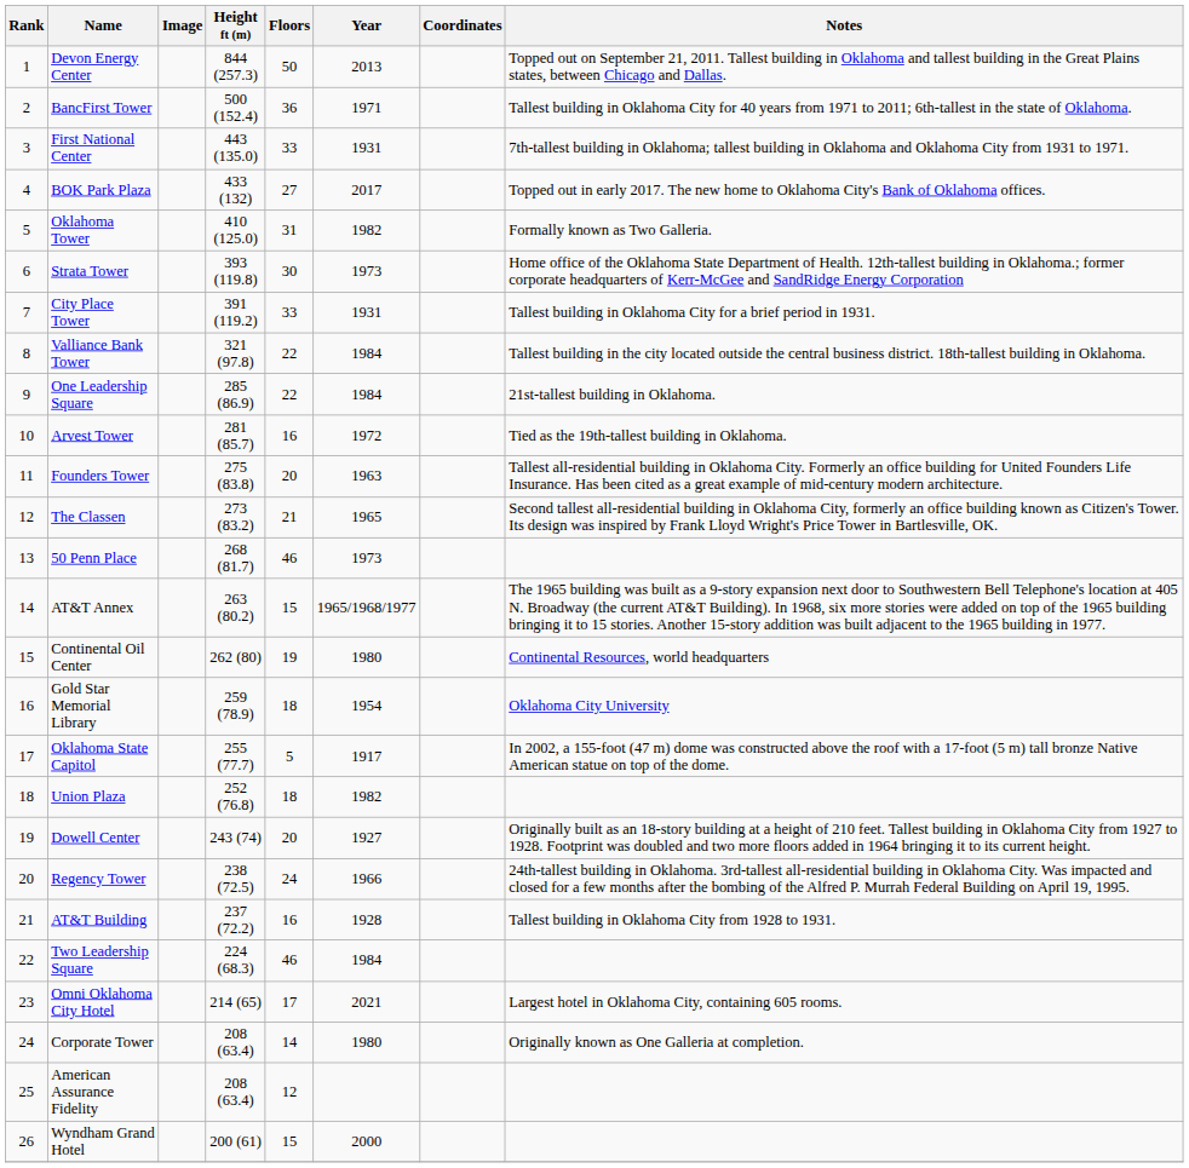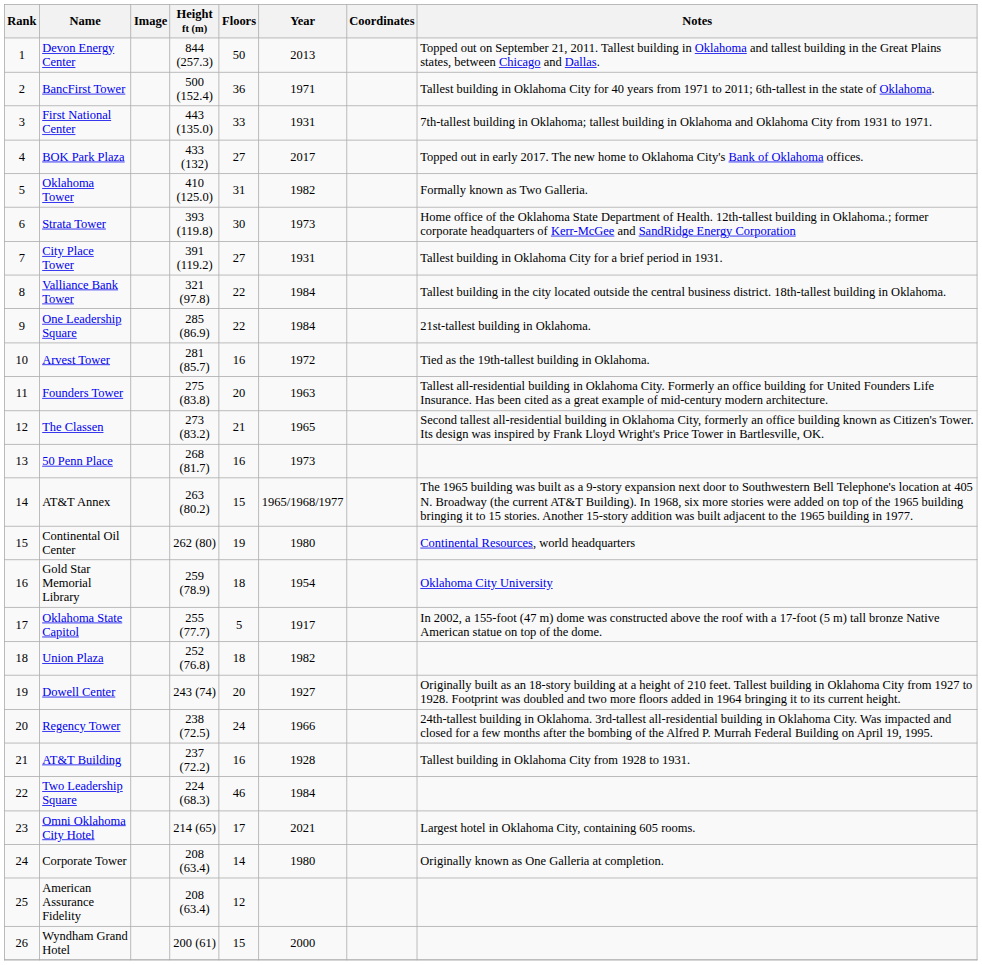 <table class="wikitable sortable" style="text-align:center">
 <tr>
 <th>Rank</th>
 <th>Name</th>
 <th>Image</th>
 <th width=0%>Height<br><small>ft (m)</small></th>
 <th width=0%>Floors</th>
 <th width=0%>Year</th>
 <th>Coordinates</th>
 <th class="unsortable">Notes</th>
 </tr>
 <tr>
 <td>1</td>
 <td align=left><a href='#'>Devon Energy Center</a></td>
 <td></td>
 <td>844 (257.3)</td>
 <td>50</td>
 <td>2013</td>
 <td></td>
 <td align=left>Topped out on September 21, 2011. Tallest building in <a href='#'>Oklahoma</a> and tallest building in the Great Plains states, between <a href='#'>Chicago</a> and <a href='#'>Dallas</a>.</td>
 </tr>
 <tr>
 <td>2</td>
 <td align=left><a href='#'>BancFirst Tower</a></td>
 <td></td>
 <td>500 (152.4)</td>
 <td>36</td>
 <td>1971</td>
 <td></td>
 <td align=left>Tallest building in Oklahoma City for 40 years from 1971 to 2011; 6th-tallest in the state of <a href='#'>Oklahoma</a>.</td>
 </tr>
 <tr>
 <td>3</td>
 <td align=left><a href='#'>First National Center</a></td>
 <td></td>
 <td>443 (135.0)</td>
 <td>33</td>
 <td>1931</td>
 <td></td>
 <td align=left>7th-tallest building in Oklahoma; tallest building in Oklahoma and Oklahoma City from 1931 to 1971.</td>
 </tr>
 <tr>
 <td>4</td>
 <td align=left><a href='#'>BOK Park Plaza</a></td>
 <td></td>
 <td>433 (132)</td>
 <td>27</td>
 <td>2017</td>
 <td></td>
 <td align=left>Topped out in early 2017. The new home to Oklahoma City's <a href='#'>Bank of Oklahoma</a> offices.</td>
 </tr>
 <tr>
 <td>5</td>
 <td align=left><a href='#'>Oklahoma Tower</a></td>
 <td></td>
 <td>410 (125.0)</td>
 <td>31</td>
 <td>1982</td>
 <td></td>
 <td align=left>Formally known as Two Galleria.</td>
 </tr>
 <tr>
 <td>6</td>
 <td align=left><a href='#'>Strata Tower</a></td>
 <td></td>
 <td>393 (119.8)</td>
 <td>30</td>
 <td>1973</td>
 <td></td>
 <td align=left>Home office of the Oklahoma State Department of Health. 12th-tallest building in Oklahoma.; former corporate headquarters of <a href='#'>Kerr-McGee</a> and <a href='#'>SandRidge Energy Corporation</a></td>
 </tr>
 <tr>
 <td>7</td>
 <td align=left><a href='#'>City Place Tower</a></td>
 <td></td>
 <td>391 (119.2)</td>
-<td>33</td>
+<td>27</td>
 <td>1931</td>
 <td></td>
 <td align=left>Tallest building in Oklahoma City for a brief period in 1931.</td>
 </tr>
 <tr>
 <td>8</td>
 <td align=left><a href='#'>Valliance Bank Tower</a></td>
 <td></td>
 <td>321 (97.8)</td>
 <td>22</td>
 <td>1984</td>
 <td></td>
 <td align=left>Tallest building in the city located outside the central business district. 18th-tallest building in Oklahoma.</td>
 </tr>
 <tr>
 <td>9</td>
 <td align=left><a href='#'>One Leadership Square</a></td>
 <td></td>
 <td>285 (86.9)</td>
 <td>22</td>
 <td>1984</td>
 <td></td>
 <td align=left>21st-tallest building in Oklahoma.</td>
 </tr>
 <tr>
 <td>10</td>
 <td align=left><a href='#'>Arvest Tower</a></td>
 <td></td>
 <td>281 (85.7)</td>
 <td>16</td>
 <td>1972</td>
 <td></td>
 <td align=left>Tied as the 19th-tallest building in Oklahoma.</td>
 </tr>
 <tr>
 <td>11</td>
 <td align=left><a href='#'>Founders Tower</a></td>
 <td></td>
 <td>275 (83.8)</td>
 <td>20</td>
 <td>1963</td>
 <td></td>
 <td align=left>Tallest all-residential building in Oklahoma City. Formerly an office building for United Founders Life Insurance. Has been cited as a great example of mid-century modern architecture.</td>
 </tr>
 <tr>
 <td>12</td>
 <td align=left><a href='#'>The Classen</a></td>
 <td></td>
 <td>273 (83.2)</td>
 <td>21</td>
 <td>1965</td>
 <td></td>
 <td align=left>Second tallest all-residential building in Oklahoma City, formerly an office building known as Citizen's Tower. Its design was inspired by Frank Lloyd Wright's Price Tower in Bartlesville, OK.</td>
 </tr>
 <tr>
 <td>13</td>
 <td align=left><a href='#'>50 Penn Place</a></td>
 <td></td>
 <td>268 (81.7)</td>
-<td>46</td>
+<td>16</td>
 <td>1973</td>
 <td></td>
 <td align=left></td>
 </tr>
 <tr>
 <td>14</td>
 <td align=left>AT&T Annex</td>
 <td></td>
 <td>263 (80.2)</td>
 <td>15</td>
 <td>1965/1968/1977</td>
 <td></td>
 <td align=left>The 1965 building was built as a 9-story expansion next door to Southwestern Bell Telephone's location at 405 N. Broadway (the current AT&T Building). In 1968, six more stories were added on top of the 1965 building bringing it to 15 stories. Another 15-story addition was built adjacent to the 1965 building in 1977.</td>
 </tr>
 <tr>
 <td>15</td>
 <td align=left>Continental Oil Center</td>
 <td></td>
 <td>262 (80)</td>
 <td>19</td>
 <td>1980</td>
 <td></td>
 <td align=left><a href='#'>Continental Resources</a>, world headquarters </td>
 </tr>
 <tr>
 <td>16</td>
 <td align=left>Gold Star Memorial Library</td>
 <td></td>
 <td>259 (78.9)</td>
 <td>18</td>
 <td>1954</td>
 <td></td>
 <td align=left><a href='#'>Oklahoma City University</a></td>
 </tr>
 <tr>
 <td>17</td>
 <td align=left><a href='#'>Oklahoma State Capitol</a></td>
 <td></td>
 <td>255 (77.7)</td>
 <td>5</td>
 <td>1917</td>
 <td></td>
 <td align=left>In 2002, a 155-foot (47 m) dome was constructed above the roof with a 17-foot (5 m) tall bronze Native American statue on top of the dome.</td>
 </tr>
 <tr>
 <td>18</td>
 <td align=left><a href='#'>Union Plaza</a></td>
 <td></td>
 <td>252 (76.8)</td>
 <td>18</td>
 <td>1982</td>
 <td></td>
 <td align=left></td>
 </tr>
 <tr>
 <td>19</td>
 <td align=left><a href='#'>Dowell Center</a></td>
 <td></td>
 <td>243 (74)</td>
 <td>20</td>
 <td>1927</td>
 <td></td>
 <td align=left> Originally built as an 18-story building at a height of 210 feet. Tallest building in Oklahoma City from 1927 to 1928. Footprint was doubled and two more floors added in 1964 bringing it to its current height.</td>
 </tr>
 <tr>
 <td>20</td>
 <td align=left><a href='#'>Regency Tower</a></td>
 <td></td>
 <td>238 (72.5)</td>
 <td>24</td>
 <td>1966</td>
 <td></td>
 <td align=left>24th-tallest building in Oklahoma. 3rd-tallest all-residential building in Oklahoma City. Was impacted and closed for a few months after the bombing of the Alfred P. Murrah Federal Building on April 19, 1995.</td>
 </tr>
 <tr>
 <td>21</td>
 <td align=left><a href='#'>AT&T Building</a></td>
 <td></td>
 <td>237 (72.2)</td>
 <td>16</td>
 <td>1928</td>
 <td></td>
 <td align=left>Tallest building in Oklahoma City from 1928 to 1931.</td>
 </tr>
 <tr>
 <td>22</td>
 <td align=left><a href='#'>Two Leadership Square</a></td>
 <td></td>
 <td>224 (68.3)</td>
 <td>46</td>
 <td>1984</td>
 <td></td>
 <td align=left></td>
 </tr>
 <tr>
 <td>23</td>
 <td align=left><a href='#'>Omni Oklahoma City Hotel</a></td>
 <td></td>
 <td>214 (65)</td>
 <td>17</td>
 <td>2021</td>
 <td></td>
 <td align=left>Largest hotel in Oklahoma City, containing 605 rooms.</td>
 </tr>
 <tr>
 <td>24</td>
 <td align=left>Corporate Tower</td>
 <td></td>
 <td>208 (63.4)</td>
 <td>14</td>
 <td>1980</td>
 <td></td>
 <td align=left>Originally known as One Galleria at completion.</td>
 </tr>
 <tr>
 <td>25</td>
 <td align=left>American Assurance Fidelity</td>
 <td></td>
 <td>208 (63.4)</td>
 <td>12</td>
 <td></td>
 <td></td>
 <td align=left></td>
 </tr>
 <tr>
 <td>26</td>
 <td align=left>Wyndham Grand Hotel</td>
 <td></td>
 <td>200 (61)</td>
 <td>15</td>
 <td>2000</td>
 <td></td>
 <td></td>
 </tr>
 <tr>
 </tr>
 </table>
